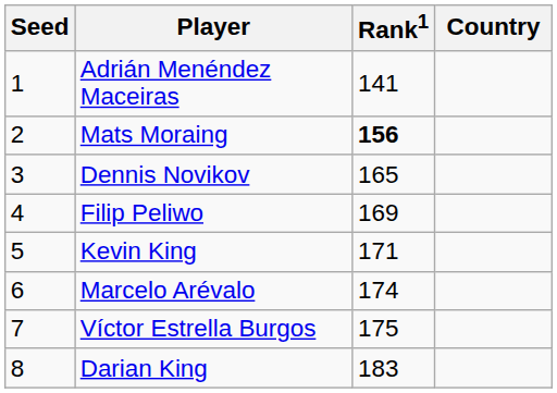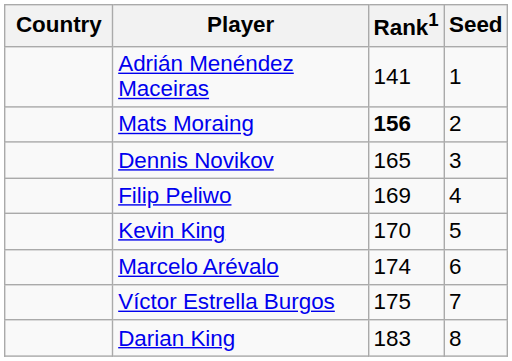 <table class="sortable wikitable">
 <tr>
-<th>Seed</th>
+<th width="70">Country</th>
 <th width="175">Player</th>
 <th>Rank<sup>1</sup></th>
-<th width="70">Country</th>
+<th>Seed</th>
 </tr>
 <tr>
-<td>1</td>
+<td></td>
 <td><a href='#'>Adrián Menéndez Maceiras</a></td>
 <td>141</td>
-<td></td>
+<td>1</td>
 </tr>
 <tr>
-<td>2</td>
+<td></td>
 <td><a href='#'>Mats Moraing</a></td>
 <td><strong>156</strong></td>
-<td></td>
+<td>2</td>
 </tr>
 <tr>
-<td>3</td>
+<td></td>
 <td><a href='#'>Dennis Novikov</a></td>
 <td>165</td>
-<td></td>
+<td>3</td>
 </tr>
 <tr>
-<td>4</td>
+<td></td>
 <td><a href='#'>Filip Peliwo</a></td>
 <td>169</td>
-<td></td>
+<td>4</td>
 </tr>
 <tr>
+<td></td>
+<td><a href='#'>Kevin King</a></td>
+<td>170</td>
 <td>5</td>
-<td><a href='#'>Kevin King</a></td>
-<td>171</td>
-<td></td>
 </tr>
 <tr>
-<td>6</td>
+<td></td>
 <td><a href='#'>Marcelo Arévalo</a></td>
 <td>174</td>
-<td></td>
+<td>6</td>
 </tr>
 <tr>
-<td>7</td>
+<td></td>
 <td><a href='#'>Víctor Estrella Burgos</a></td>
 <td>175</td>
-<td></td>
+<td>7</td>
 </tr>
 <tr>
-<td>8</td>
+<td></td>
 <td><a href='#'>Darian King</a></td>
 <td>183</td>
-<td></td>
+<td>8</td>
 </tr>
 </table>
